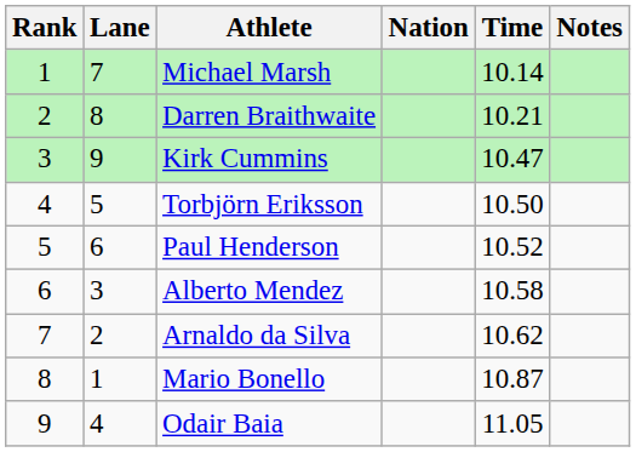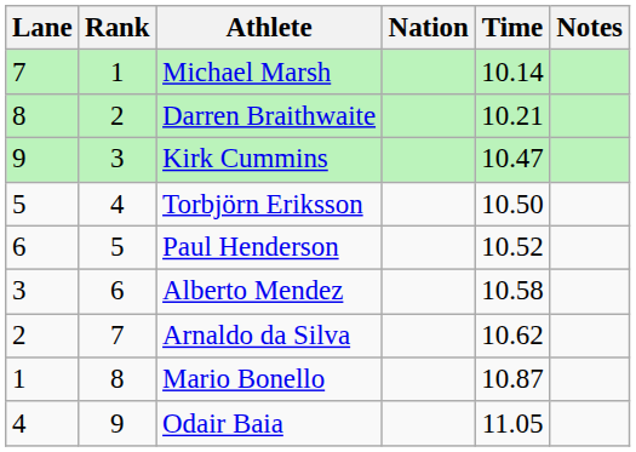 <table class="wikitable sortable">
 <tr>
+<th>Lane</th>
 <th>Rank</th>
-<th>Lane</th>
 <th>Athlete</th>
 <th>Nation</th>
 <th>Time</th>
 <th>Notes</th>
 </tr>
 <tr style="background:#bbf3bb;">
+<td>7</td>
 <td align="center">1</td>
-<td>7</td>
 <td><a href='#'>Michael Marsh</a></td>
 <td></td>
 <td align="center">10.14</td>
 <td align=center></td>
 </tr>
 <tr style="background:#bbf3bb;">
+<td>8</td>
 <td align="center">2</td>
-<td>8</td>
 <td><a href='#'>Darren Braithwaite</a></td>
 <td></td>
 <td align="center">10.21</td>
 <td align=center></td>
 </tr>
 <tr style="background:#bbf3bb;">
+<td>9</td>
 <td align="center">3</td>
-<td>9</td>
 <td><a href='#'>Kirk Cummins</a></td>
 <td></td>
 <td align="center">10.47</td>
 <td align=center></td>
 </tr>
 <tr>
+<td>5</td>
 <td align="center">4</td>
-<td>5</td>
 <td><a href='#'>Torbjörn Eriksson</a></td>
 <td></td>
 <td align="center">10.50</td>
 <td></td>
 </tr>
 <tr>
+<td>6</td>
 <td align="center">5</td>
-<td>6</td>
 <td><a href='#'>Paul Henderson</a></td>
 <td></td>
 <td align="center">10.52</td>
 <td></td>
 </tr>
 <tr>
+<td>3</td>
 <td align="center">6</td>
-<td>3</td>
 <td><a href='#'>Alberto Mendez</a></td>
 <td></td>
 <td align="center">10.58</td>
 <td></td>
 </tr>
 <tr>
+<td>2</td>
 <td align="center">7</td>
-<td>2</td>
 <td><a href='#'>Arnaldo da Silva</a></td>
 <td></td>
 <td align="center">10.62</td>
 <td></td>
 </tr>
 <tr>
+<td>1</td>
 <td align="center">8</td>
-<td>1</td>
 <td><a href='#'>Mario Bonello</a></td>
 <td></td>
 <td align="center">10.87</td>
 <td></td>
 </tr>
 <tr>
+<td>4</td>
 <td align="center">9</td>
-<td>4</td>
 <td><a href='#'>Odair Baia</a></td>
 <td></td>
 <td align="center">11.05</td>
 <td></td>
 </tr>
 </table>
